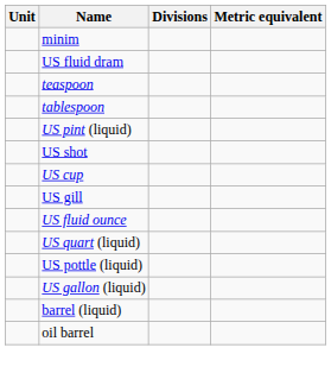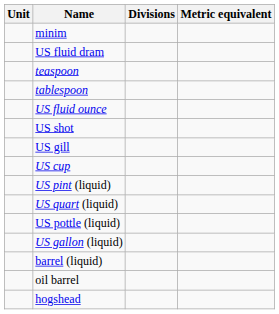 <table class="wikitable">
 <tr>
 <th scope=col>Unit</th>
 <th scope=col>Name</th>
 <th scope=col>Divisions</th>
 <th scope=col>Metric equivalent</th>
 </tr>
 <tr>
 <td></td>
 <td><a href='#'>minim</a></td>
 <td></td>
 <td></td>
 </tr>
 <tr>
 <td></td>
 <td><a href='#'>US fluid dram</a></td>
 <td></td>
 <td></td>
 </tr>
 <tr>
 <td></td>
 <td><em><a href='#'>teaspoon</a></em></td>
 <td></td>
 <td></td>
 </tr>
 <tr>
 <td></td>
 <td><em><a href='#'>tablespoon</a></em></td>
 <td></td>
 <td></td>
 </tr>
 <tr>
 <td></td>
-<td><em><a href='#'>US pint</a></em> (liquid)</td>
+<td><em><a href='#'>US fluid ounce</a></em></td>
 <td></td>
 <td></td>
 </tr>
 <tr>
 <td></td>
 <td><a href='#'>US shot</a></td>
 <td></td>
 <td></td>
 </tr>
 <tr>
 <td></td>
+<td><a href='#'>US gill</a></td>
+<td></td>
+<td></td>
+</tr>
+<tr>
+<td></td>
 <td><em><a href='#'>US cup</a></em></td>
 <td></td>
 <td></td>
 </tr>
 <tr>
 <td></td>
-<td><a href='#'>US gill</a></td>
-<td></td>
-<td></td>
-</tr>
-<tr>
-<td></td>
-<td><em><a href='#'>US fluid ounce</a></em></td>
+<td><em><a href='#'>US pint</a></em> (liquid)</td>
 <td></td>
 <td></td>
 </tr>
 <tr>
 <td></td>
 <td><em><a href='#'>US quart</a></em> (liquid)</td>
 <td></td>
 <td></td>
 </tr>
 <tr>
 <td></td>
 <td><a href='#'>US pottle</a> (liquid)</td>
 <td></td>
 <td></td>
 </tr>
 <tr>
 <td></td>
 <td><em><a href='#'>US gallon</a></em> (liquid)</td>
 <td></td>
 <td></td>
 </tr>
 <tr>
 <td></td>
 <td><a href='#'>barrel</a> (liquid)</td>
 <td></td>
 <td></td>
 </tr>
 <tr>
 <td></td>
 <td>oil barrel</td>
 <td></td>
 <td></td>
 </tr>
+<tr>
+<td></td>
+<td><a href='#'>hogshead</a></td>
+<td></td>
+<td></td>
+</tr>
 </table>
